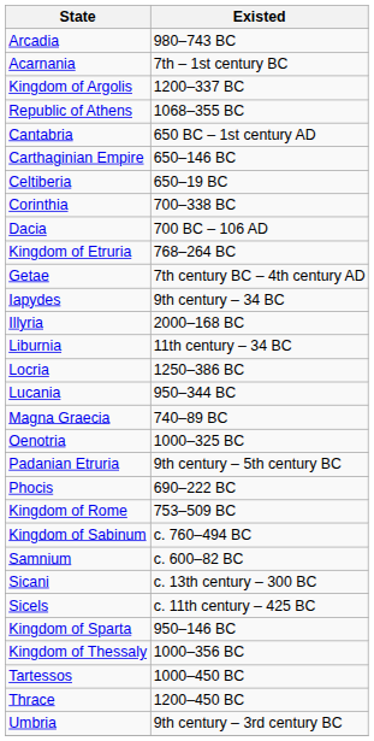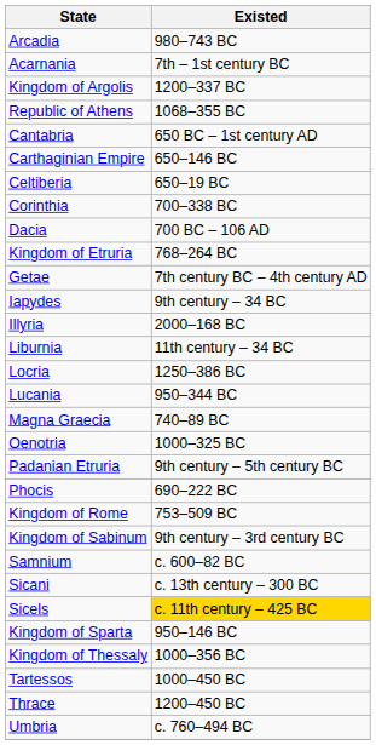 <table class=wikitable border="1">
 <tr>
 <th>State</th>
 <th>Existed</th>
 </tr>
 <tr>
 <td><a href='#'>Arcadia</a></td>
 <td>980–743 BC</td>
 </tr>
 <tr>
 <td><a href='#'>Acarnania</a></td>
 <td>7th – 1st century BC</td>
 </tr>
 <tr>
 <td><a href='#'>Kingdom of Argolis</a></td>
 <td>1200–337 BC</td>
 </tr>
 <tr>
 <td><a href='#'>Republic of Athens</a></td>
 <td>1068–355 BC</td>
 </tr>
 <tr>
 <td><a href='#'>Cantabria</a></td>
 <td>650 BC – 1st century AD</td>
 </tr>
 <tr>
 <td><a href='#'>Carthaginian Empire</a></td>
 <td>650–146 BC</td>
 </tr>
 <tr>
 <td><a href='#'>Celtiberia</a></td>
 <td>650–19 BC</td>
 </tr>
 <tr>
 <td><a href='#'>Corinthia</a></td>
 <td>700–338 BC</td>
 </tr>
 <tr>
 <td><a href='#'>Dacia</a></td>
 <td>700 BC – 106 AD</td>
 </tr>
 <tr>
 <td><a href='#'>Kingdom of Etruria</a></td>
 <td>768–264 BC</td>
 </tr>
 <tr>
 <td><a href='#'>Getae</a></td>
 <td>7th century BC – 4th century AD</td>
 </tr>
 <tr>
 <td><a href='#'>Iapydes</a></td>
 <td>9th century – 34 BC</td>
 </tr>
 <tr>
 <td><a href='#'>Illyria</a></td>
 <td>2000–168 BC</td>
 </tr>
 <tr>
 <td><a href='#'>Liburnia</a></td>
 <td>11th century – 34 BC</td>
 </tr>
 <tr>
 <td><a href='#'>Locria</a></td>
 <td>1250–386 BC</td>
 </tr>
 <tr>
 <td><a href='#'>Lucania</a></td>
 <td>950–344 BC</td>
 </tr>
 <tr>
 <td><a href='#'>Magna Graecia</a></td>
 <td>740–89 BC</td>
 </tr>
 <tr>
 <td><a href='#'>Oenotria</a></td>
 <td>1000–325 BC</td>
 </tr>
 <tr>
 <td><a href='#'>Padanian Etruria</a></td>
 <td>9th century – 5th century BC</td>
 </tr>
 <tr>
 <td><a href='#'>Phocis</a></td>
 <td>690–222 BC</td>
 </tr>
 <tr>
 <td><a href='#'>Kingdom of Rome</a></td>
 <td>753–509 BC</td>
 </tr>
 <tr>
 <td><a href='#'>Kingdom of Sabinum</a></td>
-<td>c. 760–494 BC</td>
+<td>9th century – 3rd century BC</td>
 </tr>
 <tr>
 <td><a href='#'>Samnium</a></td>
 <td>c. 600–82 BC</td>
 </tr>
 <tr>
 <td><a href='#'>Sicani</a></td>
 <td>c. 13th century – 300 BC</td>
 </tr>
 <tr>
 <td><a href='#'>Sicels</a></td>
-<td>c. 11th century – 425 BC</td>
+<td style="background: gold;">c. 11th century – 425 BC</td>
 </tr>
 <tr>
 <td><a href='#'>Kingdom of Sparta</a></td>
 <td>950–146 BC</td>
 </tr>
 <tr>
 <td><a href='#'>Kingdom of Thessaly</a></td>
 <td>1000–356 BC</td>
 </tr>
 <tr>
 <td><a href='#'>Tartessos</a></td>
 <td>1000–450 BC</td>
 </tr>
 <tr>
 <td><a href='#'>Thrace</a></td>
 <td>1200–450 BC</td>
 </tr>
 <tr>
 <td><a href='#'>Umbria</a></td>
-<td>9th century – 3rd century BC</td>
+<td>c. 760–494 BC</td>
 </tr>
 <tr>
 </tr>
 </table>
